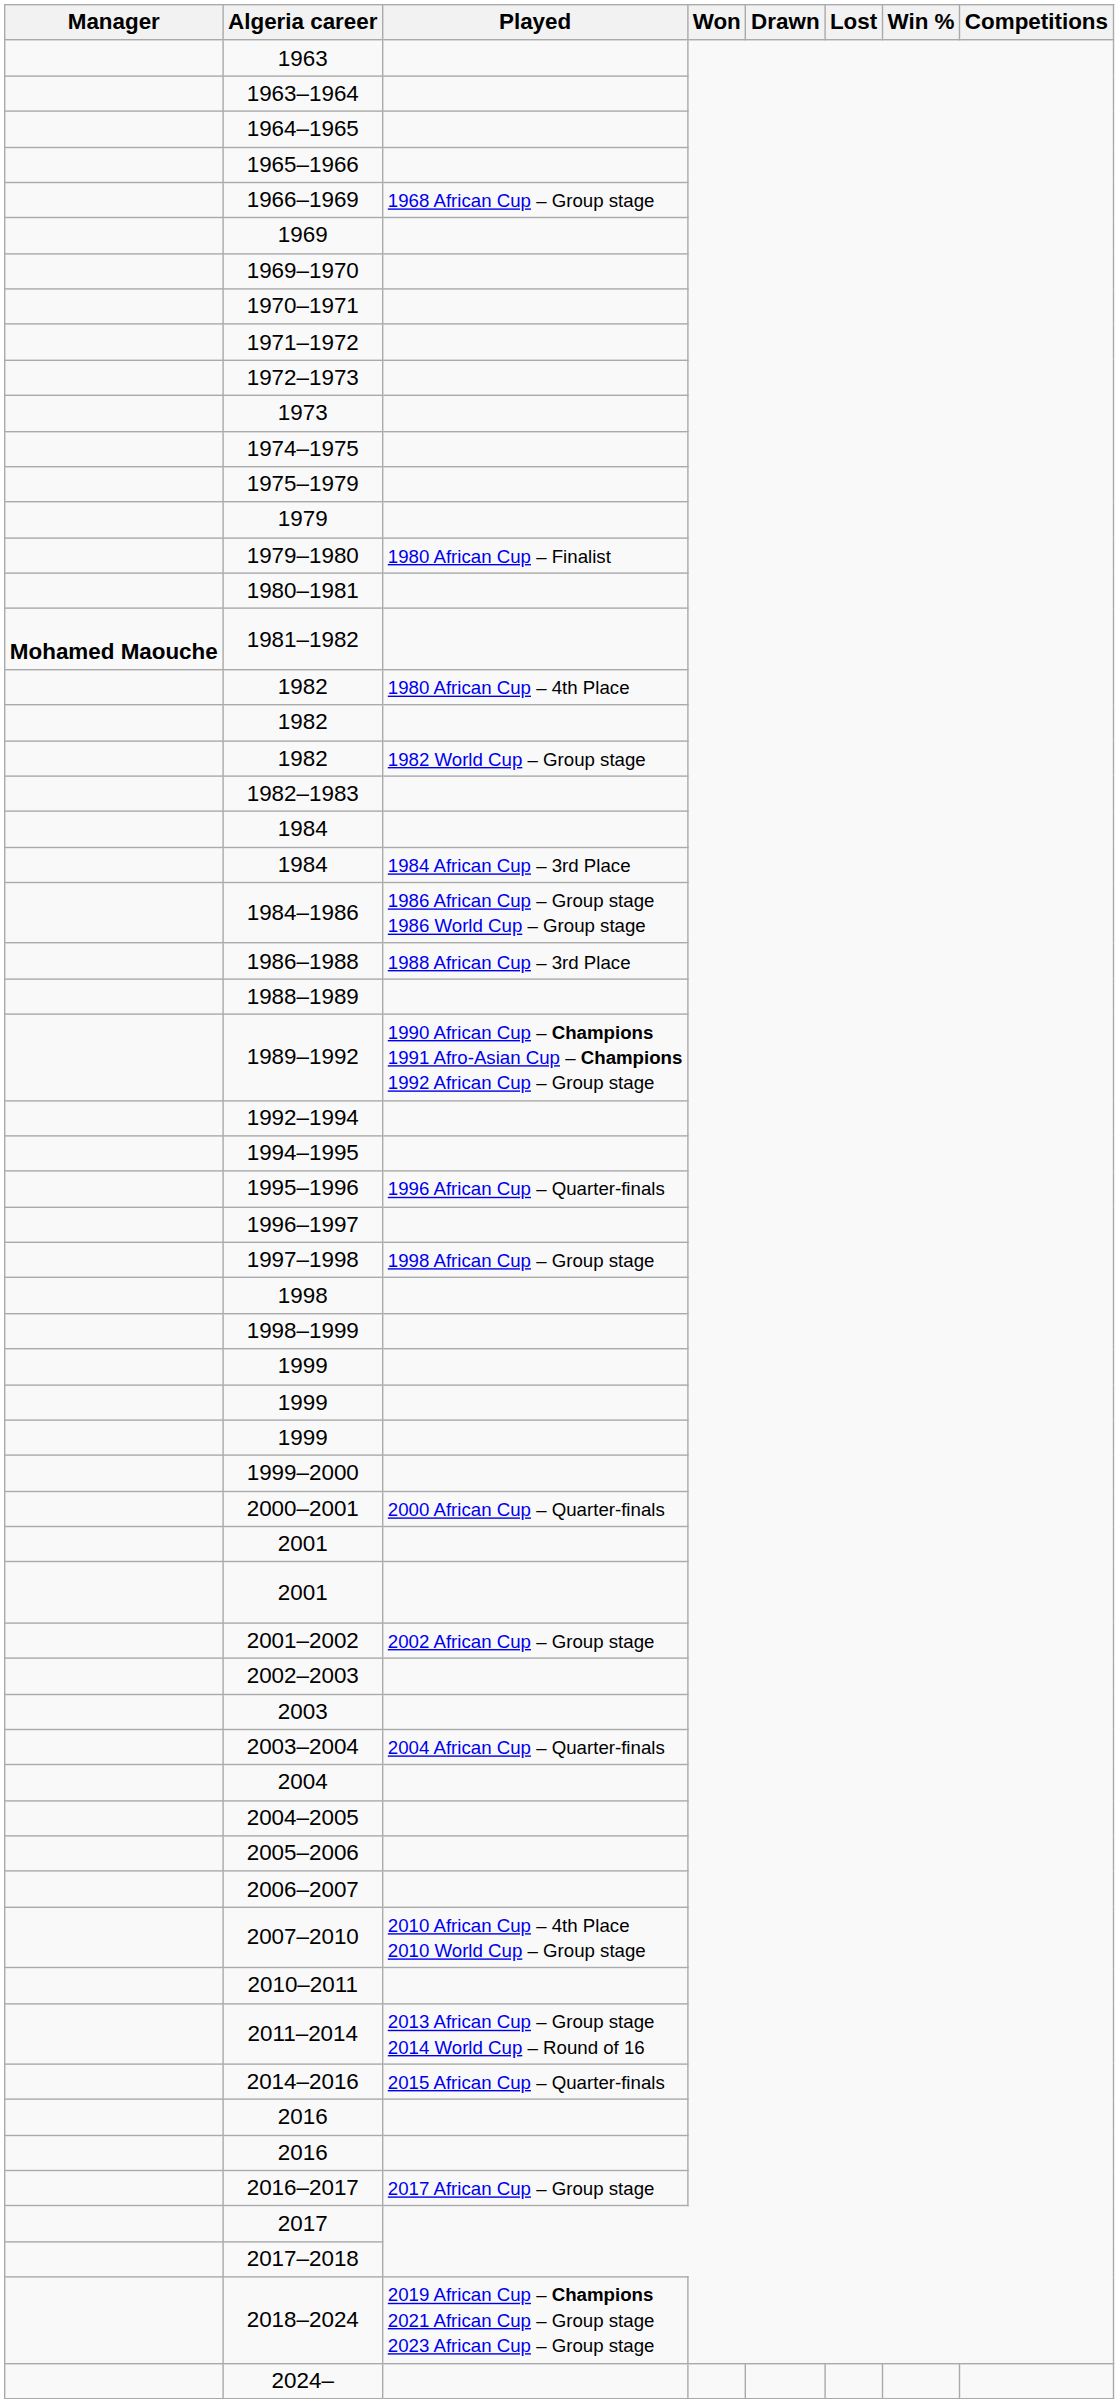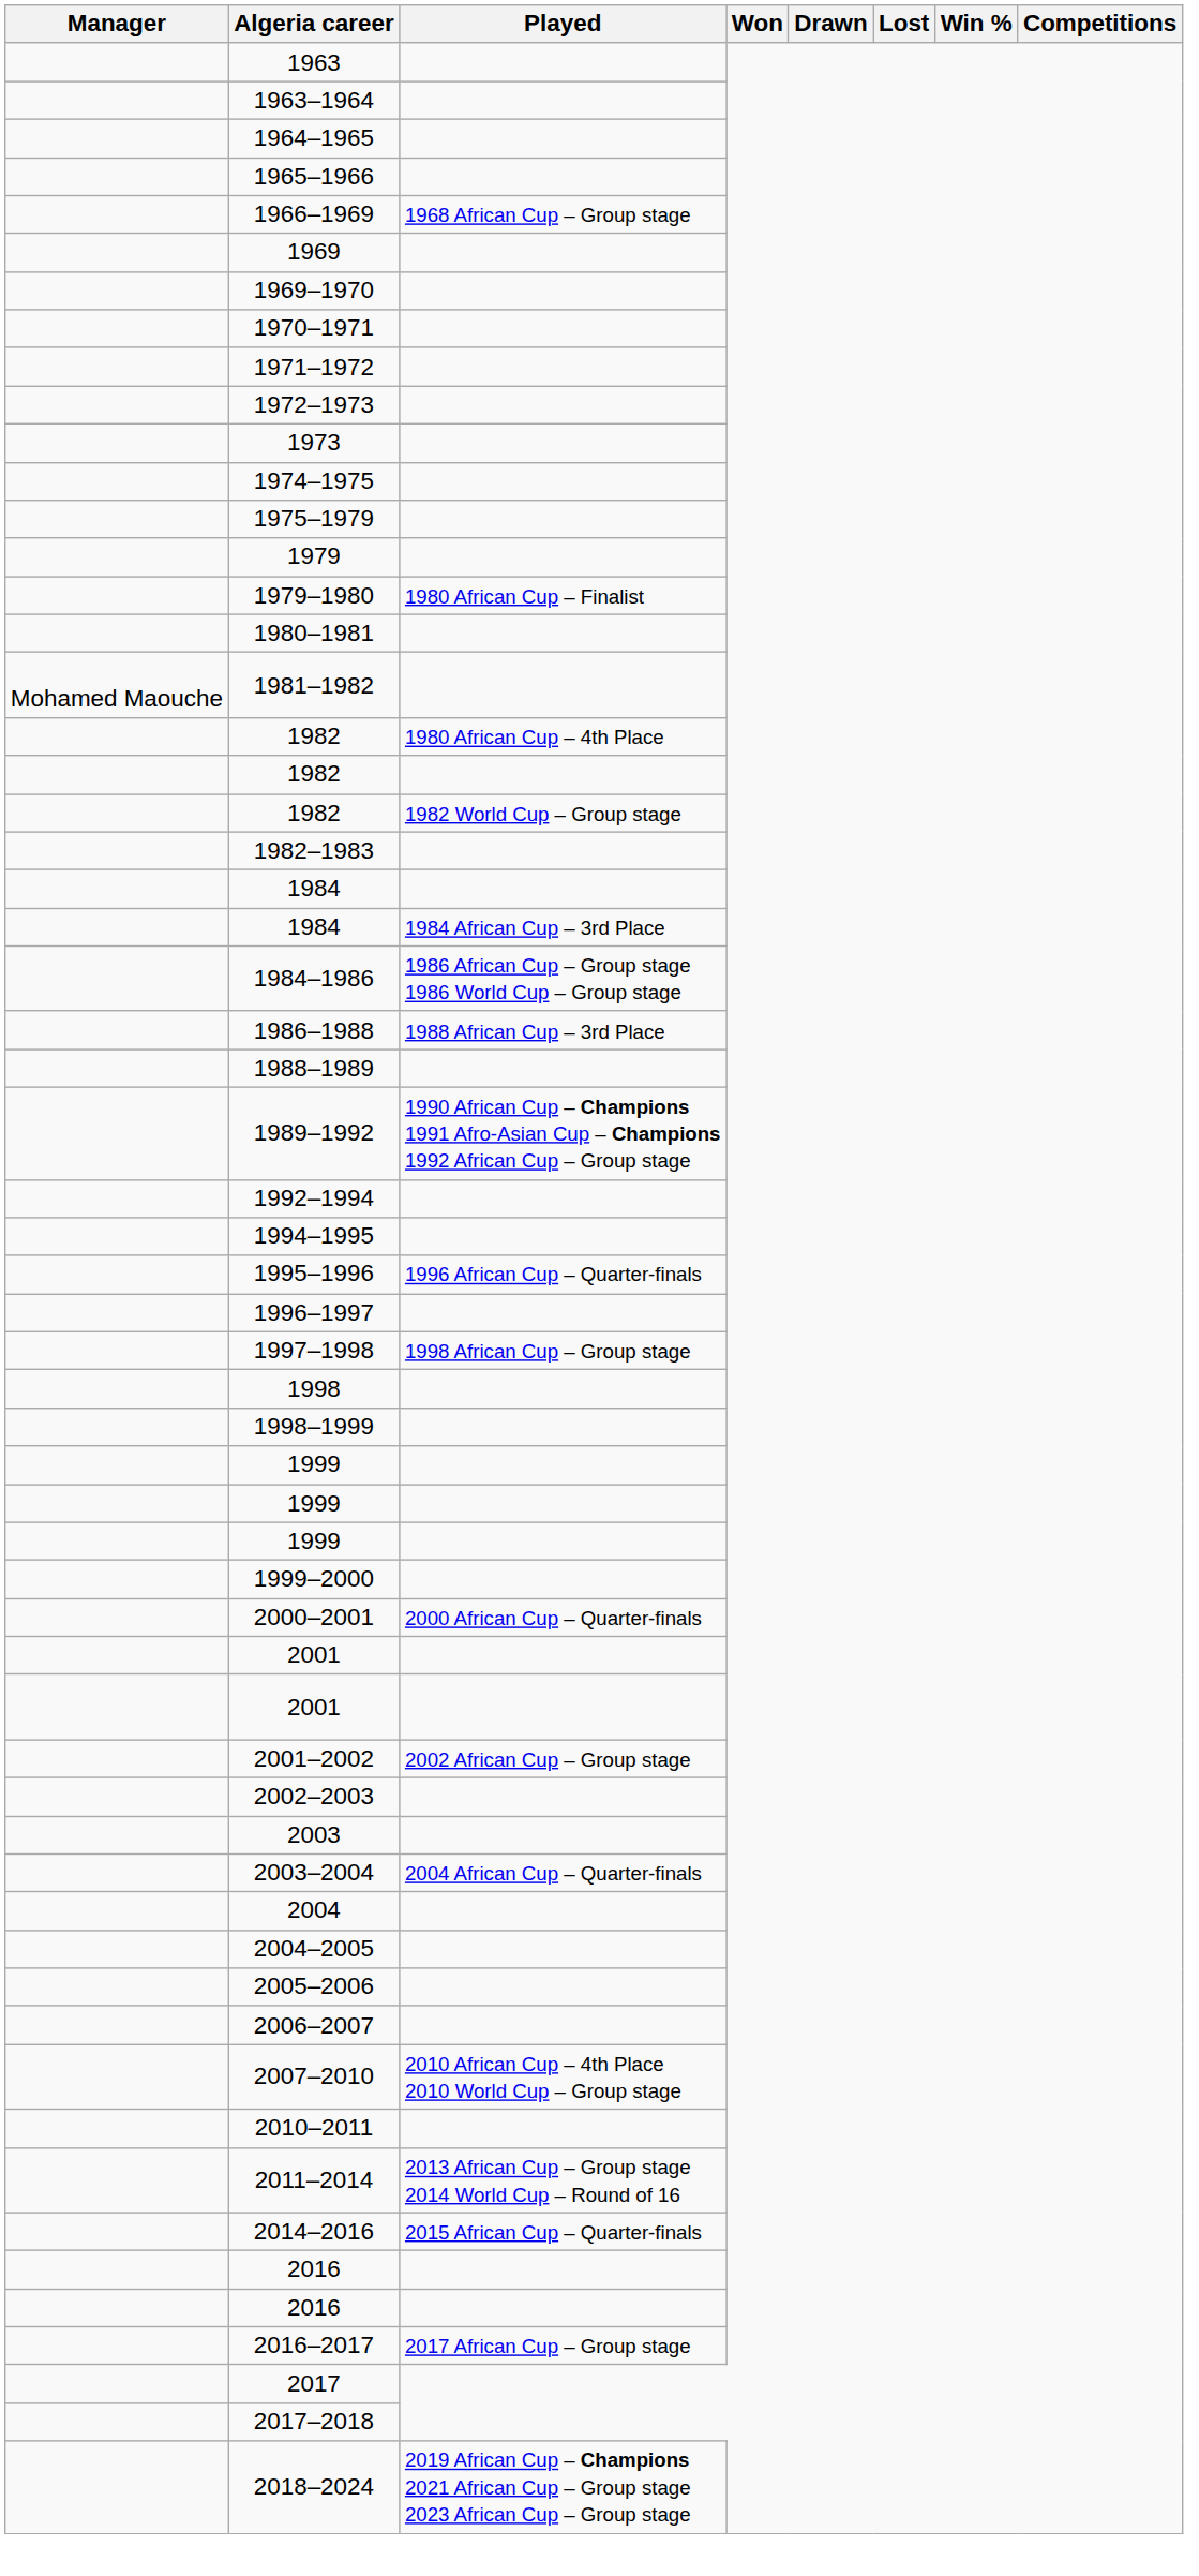 <table class="wikitable plainrowheaders sortable" style="text-align:center">
 <tr>
 <th>Manager</th>
 <th>Algeria career</th>
 <th>Played</th>
 <th>Won</th>
 <th>Drawn</th>
 <th>Lost</th>
 <th>Win %</th>
 <th>Competitions</th>
 </tr>
 <tr>
 <td style="text-align: left;"> </td>
 <td>1963<br></td>
 <td></td>
 </tr>
 <tr>
 <td style="text-align: left;"> </td>
 <td>1963–1964<br></td>
 <td></td>
 </tr>
 <tr>
 <td style="text-align: left;"> </td>
 <td>1964–1965<br></td>
 <td></td>
 </tr>
 <tr>
 <td style="text-align: left;"> </td>
 <td>1965–1966<br></td>
 <td></td>
 </tr>
 <tr>
 <td style="text-align: left;"> </td>
 <td>1966–1969<br></td>
 <td style="text-align: left;"><small><a href='#'>1968 African Cup</a> – Group stage</small></td>
 </tr>
 <tr>
 <td style="text-align: left;"> </td>
 <td>1969<br></td>
 <td></td>
 </tr>
 <tr>
 <td style="text-align: left;"> <br> </td>
 <td>1969–1970<br></td>
 <td></td>
 </tr>
 <tr>
 <td style="text-align: left;"> </td>
 <td>1970–1971<br></td>
 <td></td>
 </tr>
 <tr>
 <td style="text-align: left;"> </td>
 <td>1971–1972<br></td>
 <td></td>
 </tr>
 <tr>
 <td style="text-align: left;"> <br> </td>
 <td>1972–1973<br></td>
 <td></td>
 </tr>
 <tr>
 <td style="text-align: left;"> </td>
 <td>1973<br></td>
 <td></td>
 </tr>
 <tr>
 <td style="text-align: left;"> </td>
 <td>1974–1975<br></td>
 <td></td>
 </tr>
 <tr>
 <td style="text-align: left;"> </td>
 <td>1975–1979<br></td>
 <td></td>
 </tr>
 <tr>
 <td style="text-align: left;"> </td>
 <td>1979<br></td>
 <td></td>
 </tr>
 <tr>
 <td style="text-align: left;"> <br> </td>
 <td>1979–1980<br></td>
 <td style="text-align: left;"><small><a href='#'>1980 African Cup</a> – Finalist</small></td>
 </tr>
 <tr>
 <td style="text-align: left;"> </td>
 <td>1980–1981<br></td>
 <td></td>
 </tr>
 <tr>
-<td style="text-align: left;"><strong> <br> Mohamed Maouche</strong></td>
+<td style="text-align: left;"> <br> Mohamed Maouche</td>
 <td>1981–1982<br></td>
 <td></td>
 </tr>
 <tr>
 <td style="text-align: left;"> <br> </td>
 <td>1982<br></td>
 <td style="text-align: left;"><small><a href='#'>1980 African Cup</a> – 4th Place</small></td>
 </tr>
 <tr>
 <td style="text-align: left;"> </td>
 <td>1982<br></td>
 <td></td>
 </tr>
 <tr>
 <td style="text-align: left;"> </td>
 <td>1982<br></td>
 <td style="text-align: left;"><small><a href='#'>1982 World Cup</a> – Group stage</small></td>
 </tr>
 <tr>
 <td style="text-align: left;"> </td>
 <td>1982–1983<br></td>
 <td></td>
 </tr>
 <tr>
 <td style="text-align: left;"> <br> </td>
 <td>1984<br></td>
 <td></td>
 </tr>
 <tr>
 <td style="text-align: left;"> </td>
 <td>1984<br></td>
 <td style="text-align: left;"><small><a href='#'>1984 African Cup</a> – 3rd Place</small></td>
 </tr>
 <tr>
 <td style="text-align: left;"> </td>
 <td>1984–1986<br></td>
 <td style="text-align: left;"><small><a href='#'>1986 African Cup</a> – Group stage<br><a href='#'>1986 World Cup</a> – Group stage</small></td>
 </tr>
 <tr>
 <td style="text-align: left;"> </td>
 <td>1986–1988<br></td>
 <td style="text-align: left;"><small><a href='#'>1988 African Cup</a> – 3rd Place</small></td>
 </tr>
 <tr>
 <td style="text-align: left;"> </td>
 <td>1988–1989<br></td>
 <td></td>
 </tr>
 <tr>
 <td style="text-align: left;"> </td>
 <td>1989–1992<br></td>
 <td style="text-align: left;"><small><a href='#'>1990 African Cup</a> – <strong>Champions</strong><br><a href='#'>1991 Afro-Asian Cup</a> – <strong>Champions</strong><br><a href='#'>1992 African Cup</a> – Group stage</small></td>
 </tr>
 <tr>
 <td style="text-align: left;"> </td>
 <td>1992–1994<br></td>
 <td></td>
 </tr>
 <tr>
 <td style="text-align: left;"> </td>
 <td>1994–1995<br></td>
 <td></td>
 </tr>
 <tr>
 <td style="text-align: left;"> <br> </td>
 <td>1995–1996<br></td>
 <td style="text-align: left;"><small><a href='#'>1996 African Cup</a> – Quarter-finals</small></td>
 </tr>
 <tr>
 <td style="text-align: left;"> </td>
 <td>1996–1997<br></td>
 <td></td>
 </tr>
 <tr>
 <td style="text-align: left;"> </td>
 <td>1997–1998<br></td>
 <td style="text-align: left;"><small><a href='#'>1998 African Cup</a> – Group stage</small></td>
 </tr>
 <tr>
 <td style="text-align: left;"> </td>
 <td>1998<br></td>
 <td></td>
 </tr>
 <tr>
 <td style="text-align: left;"> </td>
 <td>1998–1999<br></td>
 <td></td>
 </tr>
 <tr>
 <td style="text-align: left;"> </td>
 <td>1999<br></td>
 <td></td>
 </tr>
 <tr>
 <td style="text-align: left;"> </td>
 <td>1999<br></td>
 <td></td>
 </tr>
 <tr>
 <td style="text-align: left;"> <br> </td>
 <td>1999<br></td>
 <td></td>
 </tr>
 <tr>
 <td style="text-align: left;"> </td>
 <td>1999–2000<br></td>
 <td></td>
 </tr>
 <tr>
 <td style="text-align: left;"> <br> </td>
 <td>2000–2001<br></td>
 <td style="text-align: left;"><small><a href='#'>2000 African Cup</a> – Quarter-finals</small></td>
 </tr>
 <tr>
 <td style="text-align: left;"> <br> </td>
 <td>2001<br></td>
 <td></td>
 </tr>
 <tr>
 <td style="text-align: left;"> <br> <br> </td>
 <td>2001<br></td>
 <td></td>
 </tr>
 <tr>
 <td style="text-align: left;"> </td>
 <td>2001–2002<br></td>
 <td style="text-align: left;"><small><a href='#'>2002 African Cup</a> – Group stage</small></td>
 </tr>
 <tr>
 <td style="text-align: left;"> </td>
 <td>2002–2003<br></td>
 <td></td>
 </tr>
 <tr>
 <td style="text-align: left;"> </td>
 <td>2003<br></td>
 <td></td>
 </tr>
 <tr>
 <td style="text-align: left;"> </td>
 <td>2003–2004<br></td>
 <td style="text-align: left;"><small><a href='#'>2004 African Cup</a> – Quarter-finals</small></td>
 </tr>
 <tr>
 <td style="text-align: left;"> </td>
 <td>2004<br></td>
 <td></td>
 </tr>
 <tr>
 <td style="text-align: left;"> <br> </td>
 <td>2004–2005<br></td>
 <td></td>
 </tr>
 <tr>
 <td style="text-align: left;"> </td>
 <td>2005–2006<br></td>
 <td></td>
 </tr>
 <tr>
 <td style="text-align: left;"> </td>
 <td>2006–2007<br></td>
 <td></td>
 </tr>
 <tr>
 <td style="text-align: left;"> </td>
 <td>2007–2010<br></td>
 <td style="text-align: left;"><small><a href='#'>2010 African Cup</a> – 4th Place<br><a href='#'>2010 World Cup</a> – Group stage</small></td>
 </tr>
 <tr>
 <td style="text-align: left;"> </td>
 <td>2010–2011<br></td>
 <td></td>
 </tr>
 <tr>
 <td style="text-align: left;"> </td>
 <td>2011–2014<br></td>
 <td style="text-align: left;"><small><a href='#'>2013 African Cup</a> – Group stage<br><a href='#'>2014 World Cup</a> – Round of 16</small></td>
 </tr>
 <tr>
 <td style="text-align: left;"> </td>
 <td>2014–2016<br></td>
 <td style="text-align: left;"><small><a href='#'>2015 African Cup</a> – Quarter-finals</small></td>
 </tr>
 <tr>
 <td style="text-align: left;"> <em></em></td>
 <td>2016<br></td>
 <td></td>
 </tr>
 <tr>
 <td style="text-align: left;"> </td>
 <td>2016<br></td>
 <td></td>
 </tr>
 <tr>
 <td style="text-align: left;"> </td>
 <td>2016–2017<br></td>
 <td style="text-align: left;"><small><a href='#'>2017 African Cup</a> – Group stage</small></td>
 </tr>
 <tr>
 <td style="text-align: left;"> </td>
 <td>2017<br></td>
 </tr>
 <tr>
 <td style="text-align: left;"> </td>
 <td>2017–2018<br></td>
 </tr>
 <tr>
 <td style="text-align: left;"> </td>
 <td>2018–2024<br></td>
 <td style="text-align: left;"><small><a href='#'>2019 African Cup</a> – <strong>Champions</strong><br><a href='#'>2021 African Cup</a> – Group stage<br><a href='#'>2023 African Cup</a> – Group stage</small></td>
 </tr>
-<tr>
-<td style="text-align: left;"> </td>
-<td>2024–</td>
-<td></td>
-<td></td>
-<td></td>
-<td></td>
-<td></td>
-<td></td>
-</tr>
 </table>
